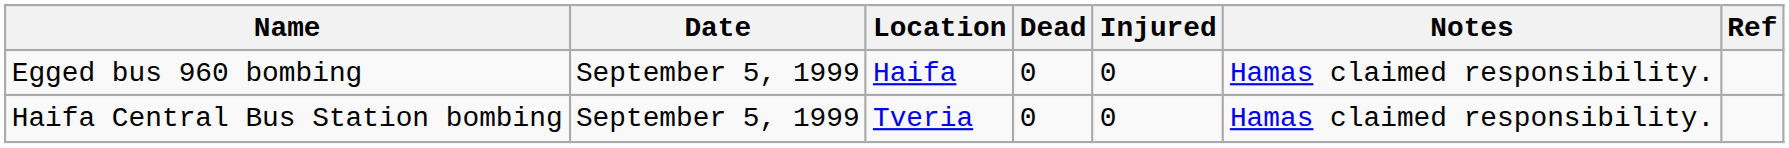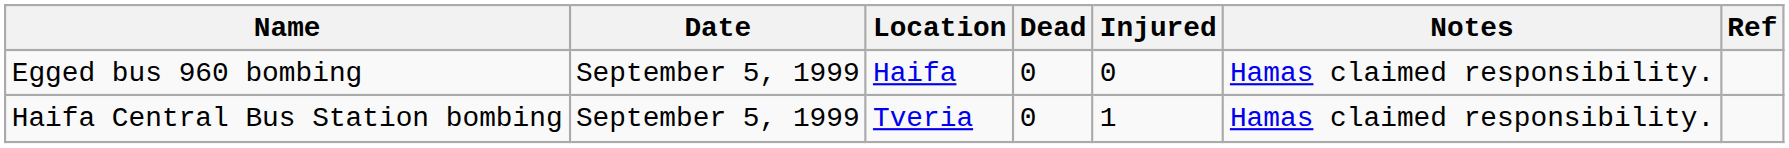 <table class="wikitable">
 <tr>
 <th>Name</th>
 <th>Date</th>
 <th>Location</th>
 <th>Dead</th>
 <th>Injured</th>
 <th>Notes</th>
 <th>Ref</th>
 </tr>
 <tr>
 <td>Egged bus 960 bombing</td>
 <td>September 5, 1999</td>
 <td><a href='#'>Haifa</a></td>
 <td>0</td>
 <td>0</td>
 <td><a href='#'>Hamas</a> claimed responsibility.</td>
 <td></td>
 </tr>
 <tr>
 <td>Haifa Central Bus Station bombing</td>
 <td>September 5, 1999</td>
 <td><a href='#'>Tveria</a></td>
 <td>0</td>
-<td>0</td>
+<td>1</td>
 <td><a href='#'>Hamas</a> claimed responsibility.</td>
 <td></td>
 </tr>
 </table>
